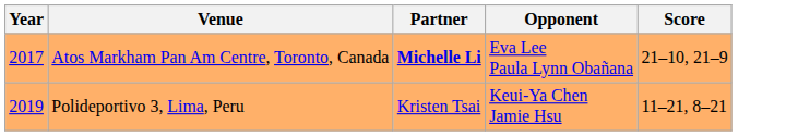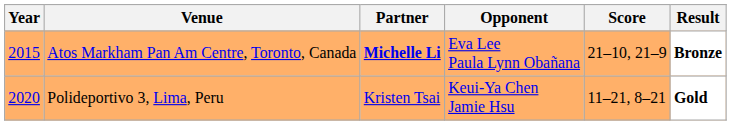 <table class="sortable wikitable" style="font-size: 90%;">
 <tr>
 <th>Year</th>
 <th>Venue</th>
 <th>Partner</th>
 <th>Opponent</th>
 <th>Score</th>
+<th>Result</th>
 </tr>
 <tr style="background:#FFB069">
-<td align="center"><a href='#'>2017</a></td>
+<td align="center"><a href='#'>2015</a></td>
 <td align="left"><a href='#'>Atos Markham Pan Am Centre</a>, <a href='#'>Toronto</a>, Canada</td>
 <td align="left"><strong> <a href='#'>Michelle Li</a></strong></td>
 <td align="left"> <a href='#'>Eva Lee</a><br> <a href='#'>Paula Lynn Obañana</a></td>
 <td align="left">21–10, 21–9</td>
+<td style="text-align:left; background:white"> <strong>Bronze</strong></td>
 </tr>
 <tr style="background:#FFB069">
-<td align="center"><a href='#'>2019</a></td>
+<td align="center"><a href='#'>2020</a></td>
 <td align="left">Polideportivo 3, <a href='#'>Lima</a>, Peru</td>
 <td align="left"> <a href='#'>Kristen Tsai</a></td>
 <td align="left"> <a href='#'>Keui-Ya Chen</a><br> <a href='#'>Jamie Hsu</a></td>
 <td align="left">11–21, 8–21</td>
+<td style="text-align:left; background:white"> <strong>Gold</strong></td>
 </tr>
 </table>
